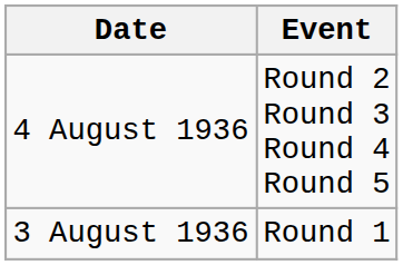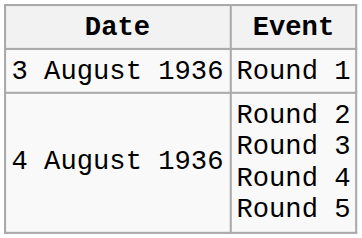 <table class = "wikitable" style="text-align:center;">
 <tr>
 <th>Date</th>
 <th>Event</th>
 </tr>
 <tr>
+<td>3 August 1936</td>
+<td>Round 1</td>
+</tr>
+<tr>
 <td>4 August 1936</td>
 <td>Round 2<br>Round 3<br>Round 4<br>Round 5</td>
 </tr>
-<tr>
-<td>3 August 1936</td>
-<td>Round 1</td>
-</tr>
 </table>
